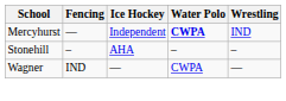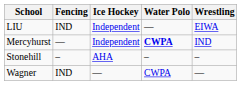 <table class="wikitable">
 <tr>
 <th>School</th>
 <th>Fencing</th>
 <th>Ice Hockey</th>
 <th>Water Polo</th>
 <th>Wrestling</th>
+</tr>
+<tr>
+<td>LIU</td>
+<td>IND</td>
+<td><a href='#'>Independent</a></td>
+<td>—</td>
+<td><a href='#'>EIWA</a></td>
 </tr>
 <tr>
 <td>Mercyhurst</td>
 <td>—</td>
 <td><a href='#'>Independent</a></td>
 <td><strong><a href='#'>CWPA</a></strong></td>
 <td><a href='#'>IND</a></td>
 </tr>
 <tr>
 <td>Stonehill</td>
 <td>–</td>
 <td><a href='#'>AHA</a></td>
 <td>–</td>
 <td>–</td>
 </tr>
 <tr>
 <td>Wagner</td>
 <td>IND</td>
 <td>—</td>
 <td><a href='#'>CWPA</a></td>
 <td>—</td>
 </tr>
 </table>
